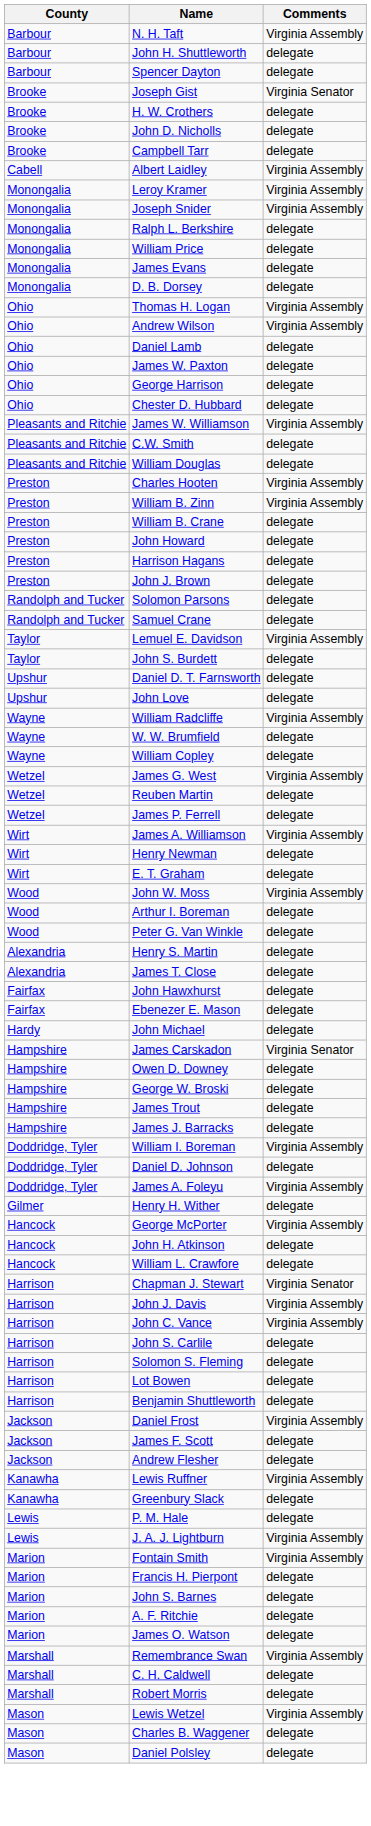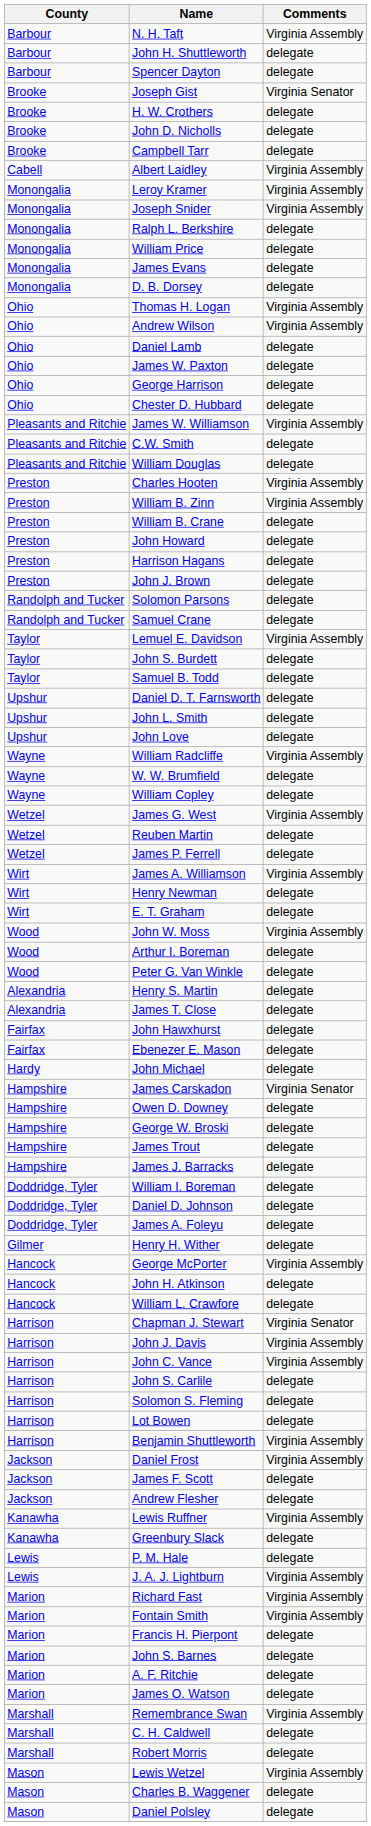 <table class="wikitable sortable">
 <tr>
 <th scope="col">County</th>
 <th scope="col">Name</th>
 <th scope="col">Comments</th>
 </tr>
 <tr>
 <td><a href='#'>Barbour</a></td>
 <td><a href='#'>N. H. Taft</a></td>
 <td>Virginia Assembly</td>
 </tr>
 <tr>
 <td><a href='#'>Barbour</a></td>
 <td><a href='#'>John H. Shuttleworth</a></td>
 <td>delegate</td>
 </tr>
 <tr>
 <td><a href='#'>Barbour</a></td>
 <td><a href='#'>Spencer Dayton</a></td>
 <td>delegate</td>
 </tr>
 <tr>
 <td><a href='#'>Brooke</a></td>
 <td><a href='#'>Joseph Gist</a></td>
 <td>Virginia Senator</td>
 </tr>
 <tr>
 <td><a href='#'>Brooke</a></td>
 <td><a href='#'>H. W. Crothers</a></td>
 <td>delegate</td>
 </tr>
 <tr>
 <td><a href='#'>Brooke</a></td>
 <td><a href='#'>John D. Nicholls</a></td>
 <td>delegate</td>
 </tr>
 <tr>
 <td><a href='#'>Brooke</a></td>
 <td><a href='#'>Campbell Tarr</a></td>
 <td>delegate</td>
 </tr>
 <tr>
 <td><a href='#'>Cabell</a></td>
 <td><a href='#'>Albert Laidley</a></td>
 <td>Virginia Assembly</td>
 </tr>
 <tr>
 <td><a href='#'>Monongalia</a></td>
 <td><a href='#'>Leroy Kramer</a></td>
 <td>Virginia Assembly</td>
 </tr>
 <tr>
 <td><a href='#'>Monongalia</a></td>
 <td><a href='#'>Joseph Snider</a></td>
 <td>Virginia Assembly</td>
 </tr>
 <tr>
 <td><a href='#'> Monongalia</a></td>
 <td><a href='#'>Ralph L. Berkshire</a></td>
 <td>delegate</td>
 </tr>
 <tr>
 <td><a href='#'> Monongalia</a></td>
 <td><a href='#'>William Price</a></td>
 <td>delegate</td>
 </tr>
 <tr>
 <td><a href='#'> Monongalia</a></td>
 <td><a href='#'>James Evans</a></td>
 <td>delegate</td>
 </tr>
 <tr>
 <td><a href='#'> Monongalia</a></td>
 <td><a href='#'>D. B. Dorsey</a></td>
 <td>delegate</td>
 </tr>
 <tr>
 <td><a href='#'> Ohio</a></td>
 <td><a href='#'>Thomas H. Logan</a></td>
 <td>Virginia Assembly</td>
 </tr>
 <tr>
 <td><a href='#'> Ohio</a></td>
 <td><a href='#'>Andrew Wilson</a></td>
 <td>Virginia Assembly</td>
 </tr>
 <tr>
 <td><a href='#'> Ohio</a></td>
 <td><a href='#'>Daniel Lamb</a></td>
 <td>delegate</td>
 </tr>
 <tr>
 <td><a href='#'> Ohio</a></td>
 <td><a href='#'>James W. Paxton</a></td>
 <td>delegate</td>
 </tr>
 <tr>
 <td><a href='#'> Ohio</a></td>
 <td><a href='#'>George Harrison</a></td>
 <td>delegate</td>
 </tr>
 <tr>
 <td><a href='#'> Ohio</a></td>
 <td><a href='#'>Chester D. Hubbard</a></td>
 <td>delegate</td>
 </tr>
 <tr>
 <td><a href='#'> Pleasants and Ritchie</a></td>
 <td><a href='#'>James W. Williamson</a></td>
 <td>Virginia Assembly</td>
 </tr>
 <tr>
 <td><a href='#'> Pleasants and Ritchie</a></td>
 <td><a href='#'>C.W. Smith</a></td>
 <td>delegate</td>
 </tr>
 <tr>
 <td><a href='#'> Pleasants and Ritchie</a></td>
 <td><a href='#'>William Douglas</a></td>
 <td>delegate</td>
 </tr>
 <tr>
 <td><a href='#'> Preston</a></td>
 <td><a href='#'>Charles Hooten</a></td>
 <td>Virginia Assembly</td>
 </tr>
 <tr>
 <td><a href='#'> Preston</a></td>
 <td><a href='#'>William B. Zinn</a></td>
 <td>Virginia Assembly</td>
 </tr>
 <tr>
 <td><a href='#'> Preston</a></td>
 <td><a href='#'>William B. Crane</a></td>
 <td>delegate</td>
 </tr>
 <tr>
 <td><a href='#'> Preston</a></td>
 <td><a href='#'>John Howard</a></td>
 <td>delegate</td>
 </tr>
 <tr>
 <td><a href='#'> Preston</a></td>
 <td><a href='#'>Harrison Hagans</a></td>
 <td>delegate</td>
 </tr>
 <tr>
 <td><a href='#'> Preston</a></td>
 <td><a href='#'>John J. Brown</a></td>
 <td>delegate</td>
 </tr>
 <tr>
 <td><a href='#'> Randolph and Tucker</a></td>
 <td><a href='#'>Solomon Parsons</a></td>
 <td>delegate</td>
 </tr>
 <tr>
 <td><a href='#'> Randolph and Tucker</a></td>
 <td><a href='#'>Samuel Crane</a></td>
 <td>delegate</td>
 </tr>
 <tr>
 <td><a href='#'> Taylor</a></td>
 <td><a href='#'>Lemuel E. Davidson</a></td>
 <td>Virginia Assembly</td>
 </tr>
 <tr>
 <td><a href='#'> Taylor</a></td>
 <td><a href='#'>John S. Burdett</a></td>
 <td>delegate</td>
 </tr>
 <tr>
+<td><a href='#'> Taylor</a></td>
+<td><a href='#'>Samuel B. Todd</a></td>
+<td>delegate</td>
+</tr>
+<tr>
 <td><a href='#'> Upshur</a></td>
 <td><a href='#'>Daniel D. T. Farnsworth</a></td>
+<td>delegate</td>
+</tr>
+<tr>
+<td><a href='#'> Upshur</a></td>
+<td><a href='#'>John L. Smith</a></td>
 <td>delegate</td>
 </tr>
 <tr>
 <td><a href='#'> Upshur</a></td>
 <td><a href='#'>John Love</a></td>
 <td>delegate</td>
 </tr>
 <tr>
 <td><a href='#'> Wayne</a></td>
 <td><a href='#'>William Radcliffe</a></td>
 <td>Virginia Assembly</td>
 </tr>
 <tr>
 <td><a href='#'> Wayne</a></td>
 <td><a href='#'>W. W. Brumfield</a></td>
 <td>delegate</td>
 </tr>
 <tr>
 <td><a href='#'> Wayne</a></td>
 <td><a href='#'>William Copley</a></td>
 <td>delegate</td>
 </tr>
 <tr>
 <td><a href='#'> Wetzel</a></td>
 <td><a href='#'>James G. West</a></td>
 <td>Virginia Assembly</td>
 </tr>
 <tr>
 <td><a href='#'> Wetzel</a></td>
 <td><a href='#'>Reuben Martin</a></td>
 <td>delegate</td>
 </tr>
 <tr>
 <td><a href='#'> Wetzel</a></td>
 <td><a href='#'>James P. Ferrell</a></td>
 <td>delegate</td>
 </tr>
 <tr>
 <td><a href='#'> Wirt</a></td>
 <td><a href='#'>James A. Williamson</a></td>
 <td>Virginia Assembly</td>
 </tr>
 <tr>
 <td><a href='#'> Wirt</a></td>
 <td><a href='#'>Henry Newman</a></td>
 <td>delegate</td>
 </tr>
 <tr>
 <td><a href='#'> Wirt</a></td>
 <td><a href='#'>E. T. Graham</a></td>
 <td>delegate</td>
 </tr>
 <tr>
 <td><a href='#'> Wood</a></td>
 <td><a href='#'>John W. Moss</a></td>
 <td>Virginia Assembly</td>
 </tr>
 <tr>
 <td><a href='#'> Wood</a></td>
 <td><a href='#'>Arthur I. Boreman</a></td>
 <td>delegate</td>
 </tr>
 <tr>
 <td><a href='#'> Wood</a></td>
 <td><a href='#'>Peter G. Van Winkle</a></td>
 <td>delegate</td>
 </tr>
 <tr>
 <td><a href='#'> Alexandria</a></td>
 <td><a href='#'>Henry S. Martin</a></td>
 <td>delegate</td>
 </tr>
 <tr>
 <td><a href='#'> Alexandria</a></td>
 <td><a href='#'>James T. Close</a></td>
 <td>delegate</td>
 </tr>
 <tr>
 <td><a href='#'> Fairfax</a></td>
 <td><a href='#'>John Hawxhurst</a></td>
 <td>delegate</td>
 </tr>
 <tr>
 <td><a href='#'> Fairfax</a></td>
 <td><a href='#'>Ebenezer E. Mason</a></td>
 <td>delegate</td>
 </tr>
 <tr>
 <td><a href='#'> Hardy</a></td>
 <td><a href='#'>John Michael</a></td>
 <td>delegate</td>
 </tr>
 <tr>
 <td><a href='#'> Hampshire</a></td>
 <td><a href='#'>James Carskadon</a></td>
 <td>Virginia Senator</td>
 </tr>
 <tr>
 <td><a href='#'> Hampshire</a></td>
 <td><a href='#'>Owen D. Downey</a></td>
 <td>delegate</td>
 </tr>
 <tr>
 <td><a href='#'> Hampshire</a></td>
 <td><a href='#'>George W. Broski</a></td>
 <td>delegate</td>
 </tr>
 <tr>
 <td><a href='#'> Hampshire</a></td>
 <td><a href='#'>James Trout</a></td>
 <td>delegate</td>
 </tr>
 <tr>
 <td><a href='#'> Hampshire</a></td>
 <td><a href='#'>James J. Barracks</a></td>
 <td>delegate</td>
 </tr>
 <tr>
 <td><a href='#'> Doddridge, Tyler</a></td>
 <td><a href='#'>William I. Boreman</a></td>
-<td>Virginia Assembly</td>
+<td>delegate</td>
 </tr>
 <tr>
 <td><a href='#'> Doddridge, Tyler</a></td>
 <td><a href='#'>Daniel D. Johnson</a></td>
 <td>delegate</td>
 </tr>
 <tr>
 <td><a href='#'> Doddridge, Tyler</a></td>
 <td><a href='#'>James A. Foleyu</a></td>
-<td>Virginia Assembly</td>
+<td>delegate</td>
 </tr>
 <tr>
 <td><a href='#'> Gilmer</a></td>
 <td><a href='#'>Henry H. Wither</a></td>
 <td>delegate</td>
 </tr>
 <tr>
 <td><a href='#'> Hancock</a></td>
 <td><a href='#'>George McPorter</a></td>
 <td>Virginia Assembly</td>
 </tr>
 <tr>
 <td><a href='#'> Hancock</a></td>
 <td><a href='#'>John H. Atkinson</a></td>
 <td>delegate</td>
 </tr>
 <tr>
 <td><a href='#'> Hancock</a></td>
 <td><a href='#'>William L. Crawfore</a></td>
 <td>delegate</td>
 </tr>
 <tr>
 <td><a href='#'> Harrison</a></td>
 <td><a href='#'>Chapman J. Stewart</a></td>
 <td>Virginia Senator</td>
 </tr>
 <tr>
 <td><a href='#'> Harrison</a></td>
 <td><a href='#'>John J. Davis</a></td>
 <td>Virginia Assembly</td>
 </tr>
 <tr>
 <td><a href='#'> Harrison</a></td>
 <td><a href='#'>John C. Vance</a></td>
 <td>Virginia Assembly</td>
 </tr>
 <tr>
 <td><a href='#'> Harrison</a></td>
 <td><a href='#'>John S. Carlile</a></td>
 <td>delegate</td>
 </tr>
 <tr>
 <td><a href='#'> Harrison</a></td>
 <td><a href='#'>Solomon S. Fleming</a></td>
 <td>delegate</td>
 </tr>
 <tr>
 <td><a href='#'> Harrison</a></td>
 <td><a href='#'>Lot Bowen</a></td>
 <td>delegate</td>
 </tr>
 <tr>
 <td><a href='#'> Harrison</a></td>
 <td><a href='#'>Benjamin Shuttleworth</a></td>
-<td>delegate</td>
+<td>Virginia Assembly</td>
 </tr>
 <tr>
 <td><a href='#'> Jackson</a></td>
 <td><a href='#'>Daniel Frost</a></td>
 <td>Virginia Assembly</td>
 </tr>
 <tr>
 <td><a href='#'> Jackson</a></td>
 <td><a href='#'>James F. Scott</a></td>
 <td>delegate</td>
 </tr>
 <tr>
 <td><a href='#'> Jackson</a></td>
 <td><a href='#'>Andrew Flesher</a></td>
 <td>delegate</td>
 </tr>
 <tr>
 <td><a href='#'> Kanawha</a></td>
 <td><a href='#'>Lewis Ruffner</a></td>
 <td>Virginia Assembly</td>
 </tr>
 <tr>
 <td><a href='#'> Kanawha</a></td>
 <td><a href='#'>Greenbury Slack</a></td>
 <td>delegate</td>
 </tr>
 <tr>
 <td><a href='#'> Lewis</a></td>
 <td><a href='#'>P. M. Hale</a></td>
 <td>delegate</td>
 </tr>
 <tr>
 <td><a href='#'> Lewis</a></td>
 <td><a href='#'>J. A. J. Lightburn</a></td>
+<td>Virginia Assembly</td>
+</tr>
+<tr>
+<td><a href='#'> Marion</a></td>
+<td><a href='#'>Richard Fast</a></td>
 <td>Virginia Assembly</td>
 </tr>
 <tr>
 <td><a href='#'> Marion</a></td>
 <td><a href='#'>Fontain Smith</a></td>
 <td>Virginia Assembly</td>
 </tr>
 <tr>
 <td><a href='#'> Marion</a></td>
 <td><a href='#'>Francis H. Pierpont</a></td>
 <td>delegate</td>
 </tr>
 <tr>
 <td><a href='#'> Marion</a></td>
 <td><a href='#'>John S. Barnes</a></td>
 <td>delegate</td>
 </tr>
 <tr>
 <td><a href='#'> Marion</a></td>
 <td><a href='#'>A. F. Ritchie</a></td>
 <td>delegate</td>
 </tr>
 <tr>
 <td><a href='#'> Marion</a></td>
 <td><a href='#'>James O. Watson</a></td>
 <td>delegate</td>
 </tr>
 <tr>
 <td><a href='#'> Marshall</a></td>
 <td><a href='#'>Remembrance Swan</a></td>
 <td>Virginia Assembly</td>
 </tr>
 <tr>
 <td><a href='#'> Marshall</a></td>
 <td><a href='#'>C. H. Caldwell</a></td>
 <td>delegate</td>
 </tr>
 <tr>
 <td><a href='#'> Marshall</a></td>
 <td><a href='#'>Robert Morris</a></td>
 <td>delegate</td>
 </tr>
 <tr>
 <td><a href='#'> Mason</a></td>
 <td><a href='#'>Lewis Wetzel</a></td>
 <td>Virginia Assembly</td>
 </tr>
 <tr>
 <td><a href='#'> Mason</a></td>
 <td><a href='#'>Charles B. Waggener</a></td>
 <td>delegate</td>
 </tr>
 <tr>
 <td><a href='#'> Mason</a></td>
 <td><a href='#'>Daniel Polsley</a></td>
 <td>delegate</td>
 </tr>
 </table>
